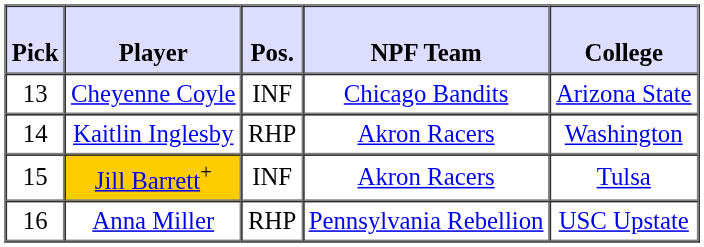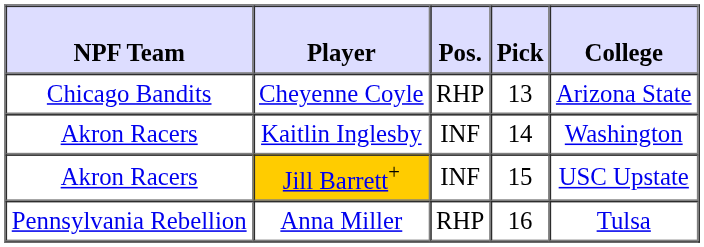 <table border="1" cellpadding="3" cellspacing="0" style="text-align:center;">
 <tr>
-<th style="background:#ddf;"><br>Pick</th>
+<th style="background:#ddf;"><br>NPF Team</th>
 <th style="background:#ddf;"><br>Player</th>
 <th style="background:#ddf;"><br>Pos.</th>
-<th style="background:#ddf;"><br>NPF Team</th>
+<th style="background:#ddf;"><br>Pick</th>
 <th style="background:#ddf;"><br>College</th>
 </tr>
 <tr>
+<td><a href='#'>Chicago Bandits</a></td>
+<td><a href='#'>Cheyenne Coyle</a></td>
+<td>RHP</td>
 <td>13</td>
-<td><a href='#'>Cheyenne Coyle</a></td>
-<td>INF</td>
-<td><a href='#'>Chicago Bandits</a></td>
 <td><a href='#'>Arizona State</a></td>
 </tr>
 <tr>
+<td><a href='#'>Akron Racers</a></td>
+<td><a href='#'>Kaitlin Inglesby</a></td>
+<td>INF</td>
 <td>14</td>
-<td><a href='#'>Kaitlin Inglesby</a></td>
-<td>RHP</td>
-<td><a href='#'>Akron Racers</a></td>
 <td><a href='#'>Washington</a></td>
 </tr>
 <tr>
-<td>15</td>
+<td><a href='#'>Akron Racers</a></td>
 <td style="background:#FFCC00;"><a href='#'>Jill Barrett</a><sup>+</sup></td>
 <td>INF</td>
-<td><a href='#'>Akron Racers</a></td>
+<td>15</td>
+<td><a href='#'>USC Upstate</a></td>
+</tr>
+<tr>
+<td><a href='#'>Pennsylvania Rebellion</a></td>
+<td><a href='#'>Anna Miller</a></td>
+<td>RHP</td>
+<td>16</td>
 <td><a href='#'>Tulsa</a></td>
 </tr>
-<tr>
-<td>16</td>
-<td><a href='#'>Anna Miller</a></td>
-<td>RHP</td>
-<td><a href='#'>Pennsylvania Rebellion</a></td>
-<td><a href='#'>USC Upstate</a></td>
-</tr>
 </table>
